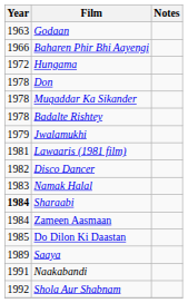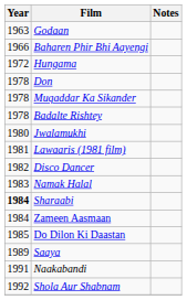 <table class="wikitable sortable">
 <tr>
 <th>Year</th>
 <th>Film</th>
 <th>Notes</th>
 </tr>
 <tr>
 <td>1963</td>
 <td><em><a href='#'>Godaan</a></em></td>
 <td></td>
 </tr>
 <tr>
 <td>1966</td>
 <td><em><a href='#'>Baharen Phir Bhi Aayengi</a></em></td>
 <td></td>
 </tr>
 <tr>
 <td>1972</td>
 <td><em><a href='#'>Hungama</a></em></td>
 <td></td>
 </tr>
 <tr>
 <td>1978</td>
 <td><em><a href='#'>Don</a></em></td>
 <td></td>
 </tr>
 <tr>
 <td>1978</td>
 <td><em><a href='#'>Muqaddar Ka Sikander</a></em></td>
 <td></td>
 </tr>
 <tr>
 <td>1978</td>
 <td><em><a href='#'>Badalte Rishtey</a></em></td>
 <td></td>
 </tr>
 <tr>
-<td>1979</td>
+<td>1980</td>
 <td><em><a href='#'>Jwalamukhi</a></em></td>
 <td></td>
 </tr>
 <tr>
 <td>1981</td>
 <td><em><a href='#'>Lawaaris (1981 film)</a></em></td>
 </tr>
 <tr>
 <td>1982</td>
 <td><em><a href='#'>Disco Dancer</a></em></td>
 <td></td>
 </tr>
 <tr>
 <td>1983</td>
 <td><em><a href='#'>Namak Halal</a></em></td>
 <td></td>
 </tr>
 <tr>
 <td><strong>1984</strong></td>
 <td><em><a href='#'>Sharaabi</a></em></td>
 <td></td>
 </tr>
 <tr>
 <td>1984</td>
 <td><a href='#'>Zameen Aasmaan</a></td>
 <td></td>
 </tr>
 <tr>
 <td>1985</td>
 <td><a href='#'>Do Dilon Ki Daastan</a></td>
 <td></td>
 </tr>
 <tr>
 <td>1989</td>
 <td><em><a href='#'>Saaya</a></em></td>
 <td></td>
 </tr>
 <tr>
 <td>1991</td>
 <td><em>Naakabandi</em></td>
 <td></td>
 </tr>
 <tr>
 <td>1992</td>
 <td><em><a href='#'>Shola Aur Shabnam</a></em></td>
 <td></td>
 </tr>
 <tr>
 </tr>
 </table>
